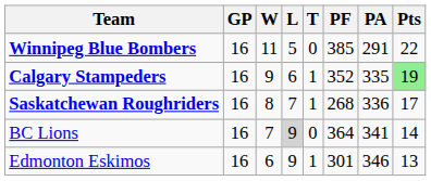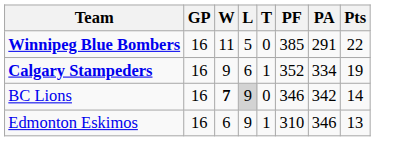 <table class="wikitable" style="float:left; margin-right:1em">
 <tr>
 <th>Team</th>
 <th>GP</th>
 <th>W</th>
 <th>L</th>
 <th>T</th>
 <th>PF</th>
 <th>PA</th>
 <th>Pts</th>
 </tr>
 <tr align="center">
 <td align="left"><strong><a href='#'>Winnipeg Blue Bombers</a></strong></td>
 <td>16</td>
 <td>11</td>
 <td>5</td>
 <td>0</td>
 <td>385</td>
 <td>291</td>
 <td>22</td>
 </tr>
 <tr align="center">
 <td align="left"><strong><a href='#'>Calgary Stampeders</a></strong></td>
 <td>16</td>
 <td>9</td>
 <td>6</td>
 <td>1</td>
 <td>352</td>
-<td>335</td>
-<td style="background: lightgreen;">19</td>
-</tr>
-<tr align="center">
-<td align="left"><strong><a href='#'>Saskatchewan Roughriders</a></strong></td>
-<td>16</td>
-<td>8</td>
-<td>7</td>
-<td>1</td>
-<td>268</td>
-<td>336</td>
-<td>17</td>
+<td>334</td>
+<td>19</td>
 </tr>
 <tr align="center">
 <td align="left"><a href='#'>BC Lions</a></td>
 <td>16</td>
-<td>7</td>
+<td><strong>7</strong></td>
 <td style="background: lightgrey;">9</td>
 <td>0</td>
-<td>364</td>
-<td>341</td>
+<td>346</td>
+<td>342</td>
 <td>14</td>
 </tr>
 <tr align="center">
 <td align="left"><a href='#'>Edmonton Eskimos</a></td>
 <td>16</td>
 <td>6</td>
 <td>9</td>
 <td>1</td>
-<td>301</td>
+<td>310</td>
 <td>346</td>
 <td>13</td>
 </tr>
 </table>
